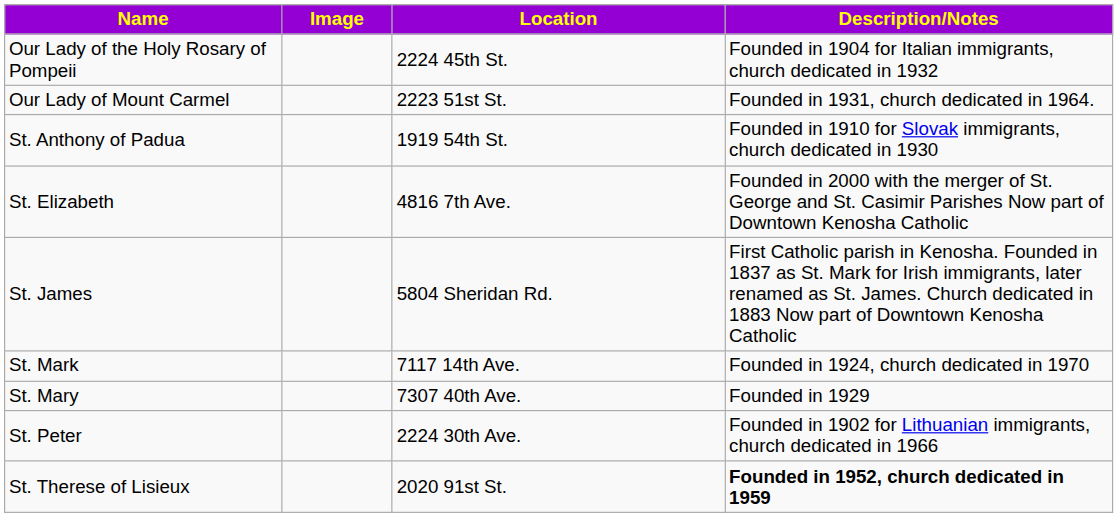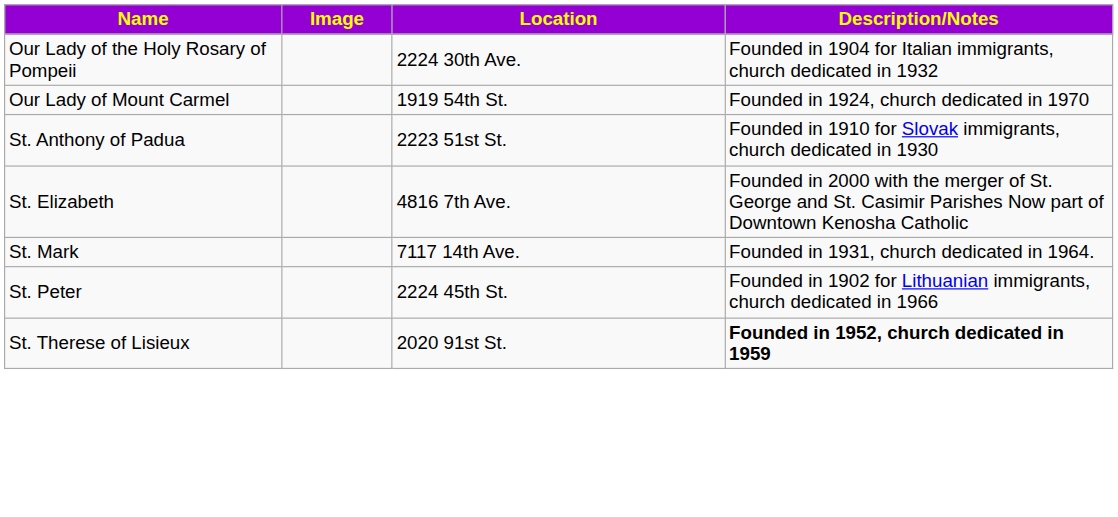 <table class="wikitable sortable" style="width:75%">
 <tr>
 <th style="background:darkviolet; color:yellow;" width="25%"><strong>Name</strong></th>
 <th style="background:darkviolet; color:yellow;" width="10%"><strong>Image</strong></th>
 <th style="background:darkviolet; color:yellow;" width="30%"><strong>Location</strong></th>
 <th style="background:darkviolet; color:yellow;" width="35%"><strong>Description/Notes</strong></th>
 </tr>
 <tr>
 <td>Our Lady of the Holy Rosary of Pompeii</td>
 <td></td>
-<td>2224 45th St.</td>
+<td>2224 30th Ave.</td>
 <td>Founded in 1904 for Italian immigrants, church dedicated in 1932</td>
 </tr>
 <tr>
 <td>Our Lady of Mount Carmel</td>
 <td></td>
-<td>2223 51st St.</td>
-<td>Founded in 1931, church dedicated in 1964.</td>
+<td>1919 54th St.</td>
+<td>Founded in 1924, church dedicated in 1970</td>
 </tr>
 <tr>
 <td>St. Anthony of Padua</td>
 <td></td>
-<td>1919 54th St.</td>
+<td>2223 51st St.</td>
 <td>Founded in 1910 for <a href='#'>Slovak</a> immigrants, church dedicated in 1930</td>
 </tr>
 <tr>
 <td>St. Elizabeth</td>
 <td></td>
 <td>4816 7th Ave.</td>
 <td>Founded in 2000 with the merger of St. George and St. Casimir Parishes Now part of Downtown Kenosha Catholic</td>
 </tr>
 <tr>
-<td>St. James</td>
-<td></td>
-<td>5804 Sheridan Rd.</td>
-<td>First Catholic parish in Kenosha. Founded in 1837 as St. Mark for Irish immigrants, later renamed as  St. James. Church dedicated in 1883 Now part of Downtown Kenosha Catholic</td>
-</tr>
-<tr>
 <td>St. Mark</td>
 <td></td>
 <td>7117 14th Ave.</td>
-<td>Founded in 1924, church dedicated in 1970</td>
-</tr>
-<tr>
-<td>St. Mary</td>
-<td></td>
-<td>7307 40th Ave.</td>
-<td>Founded in 1929</td>
+<td>Founded in 1931, church dedicated in 1964.</td>
 </tr>
 <tr>
 <td>St. Peter</td>
 <td></td>
-<td>2224 30th Ave.</td>
+<td>2224 45th St.</td>
 <td>Founded in 1902 for <a href='#'>Lithuanian</a> immigrants, church dedicated in 1966</td>
 </tr>
 <tr>
 <td>St. Therese of Lisieux</td>
 <td></td>
 <td>2020 91st St.</td>
 <td><strong>Founded in 1952, church dedicated in 1959</strong></td>
 </tr>
 </table>
